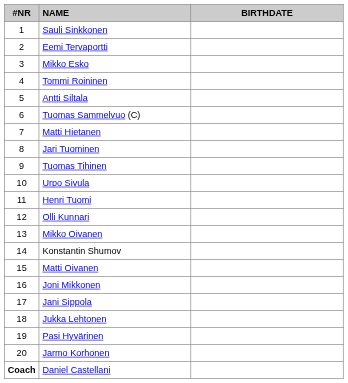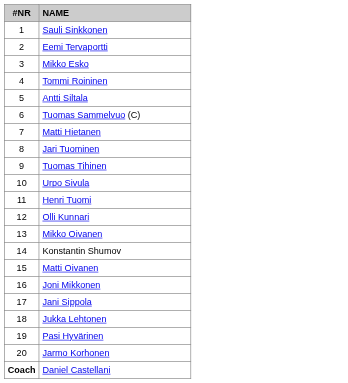 <table border="1" cellspacing="2" cellpadding="5" style="border-collapse: collapse; font-size: 90%;">
 <tr style="background:#ccc;">
 <th>#NR</th>
 <th style="text-align:left; width:16em;">NAME</th>
-<th style="text-align:center; width:16em;">BIRTHDATE</th>
 </tr>
 <tr>
 <td style="text-align:center;">1</td>
 <td><a href='#'>Sauli Sinkkonen</a></td>
-<td align="center"></td>
 </tr>
 <tr>
 <td style="text-align:center;">2</td>
 <td><a href='#'>Eemi Tervaportti</a></td>
-<td align="center"></td>
 </tr>
 <tr>
 <td style="text-align:center;">3</td>
 <td><a href='#'>Mikko Esko</a></td>
-<td align="center"></td>
 </tr>
 <tr>
 <td style="text-align:center;">4</td>
 <td><a href='#'>Tommi Roininen</a></td>
-<td align="center"></td>
 </tr>
 <tr>
 <td style="text-align:center;">5</td>
 <td><a href='#'>Antti Siltala</a></td>
-<td align="center"></td>
 </tr>
 <tr>
 <td style="text-align:center;">6</td>
 <td><a href='#'>Tuomas Sammelvuo</a> (C)</td>
-<td align="center"></td>
 </tr>
 <tr>
 <td style="text-align:center;">7</td>
 <td><a href='#'>Matti Hietanen</a></td>
-<td align="center"></td>
 </tr>
 <tr>
 <td style="text-align:center;">8</td>
 <td><a href='#'>Jari Tuominen</a></td>
-<td align="center"></td>
 </tr>
 <tr>
 <td style="text-align:center;">9</td>
 <td><a href='#'>Tuomas Tihinen</a></td>
-<td align="center"></td>
 </tr>
 <tr>
 <td style="text-align:center;">10</td>
 <td><a href='#'>Urpo Sivula</a></td>
-<td align="center"></td>
 </tr>
 <tr>
 <td style="text-align:center;">11</td>
 <td><a href='#'>Henri Tuomi</a></td>
-<td align="center"></td>
 </tr>
 <tr>
 <td style="text-align:center;">12</td>
 <td><a href='#'>Olli Kunnari</a></td>
-<td align="center"></td>
 </tr>
 <tr>
 <td style="text-align:center;">13</td>
 <td><a href='#'>Mikko Oivanen</a></td>
-<td align="center"></td>
 </tr>
 <tr>
 <td style="text-align:center;">14</td>
 <td>Konstantin Shumov</td>
-<td align="center"></td>
 </tr>
 <tr>
 <td style="text-align:center;">15</td>
 <td><a href='#'>Matti Oivanen</a></td>
-<td align="center"></td>
 </tr>
 <tr>
 <td style="text-align:center;">16</td>
 <td><a href='#'>Joni Mikkonen</a></td>
-<td align="center"></td>
 </tr>
 <tr>
 <td style="text-align:center;">17</td>
 <td><a href='#'>Jani Sippola</a></td>
-<td align="center"></td>
 </tr>
 <tr>
 <td style="text-align:center;">18</td>
 <td><a href='#'>Jukka Lehtonen</a></td>
-<td align="center"></td>
 </tr>
 <tr>
 <td style="text-align:center;">19</td>
 <td><a href='#'>Pasi Hyvärinen</a></td>
-<td align="center"></td>
 </tr>
 <tr>
 <td style="text-align:center;">20</td>
 <td><a href='#'>Jarmo Korhonen</a></td>
-<td align="center"></td>
 </tr>
 <tr>
 <td style="text-align:center;"><strong>Coach</strong></td>
 <td><a href='#'>Daniel Castellani</a></td>
-<td align="center"></td>
 </tr>
 </table>
